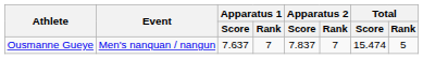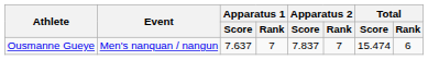 <table class=wikitable style=font-size:90%;text-align:center>
 <tr>
 <th rowspan=2>Athlete</th>
 <th rowspan=2>Event</th>
 <th colspan=2>Apparatus 1</th>
 <th colspan=2>Apparatus 2</th>
 <th colspan=2>Total</th>
 </tr>
 <tr style=font-size:95%>
 <th>Score</th>
 <th>Rank</th>
 <th>Score</th>
 <th>Rank</th>
 <th>Score</th>
 <th>Rank</th>
 </tr>
 <tr>
 <td align=left><a href='#'>Ousmanne Gueye</a></td>
 <td align=left><a href='#'>Men's nanquan / nangun</a></td>
 <td>7.637</td>
 <td>7</td>
 <td>7.837</td>
 <td>7</td>
 <td>15.474</td>
-<td>5</td>
+<td>6</td>
 </tr>
 </table>
